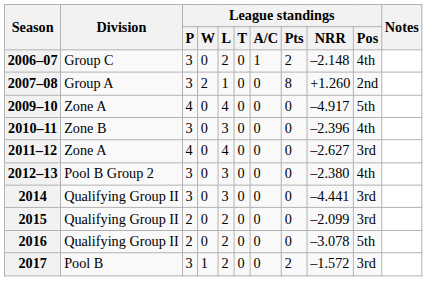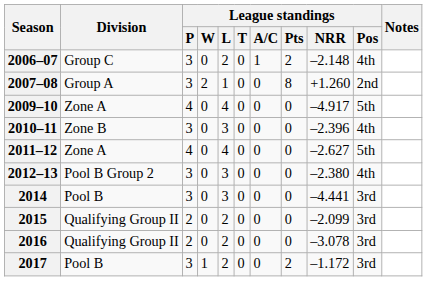 <table class="wikitable sortable">
 <tr>
 <th scope="col" rowspan="2">Season</th>
 <th scope="col" rowspan="2">Division</th>
 <th scope="col" colspan="8">League standings</th>
 <th scope="col" rowspan="2">Notes</th>
 </tr>
 <tr>
 <th scope="col">P</th>
 <th scope="col">W</th>
 <th scope="col">L</th>
 <th scope="col">T</th>
 <th scope="col">A/C</th>
 <th scope="col">Pts</th>
 <th scope="col">NRR</th>
 <th scope="col">Pos</th>
 </tr>
 <tr>
 <th scope="row">2006–07</th>
 <td>Group C</td>
 <td>3</td>
 <td>0</td>
 <td>2</td>
 <td>0</td>
 <td>1</td>
 <td>2</td>
 <td>–2.148</td>
 <td>4th</td>
 <td style="background: white;"></td>
 </tr>
 <tr>
 <th scope="row">2007–08</th>
 <td>Group A</td>
 <td>3</td>
 <td>2</td>
 <td>1</td>
 <td>0</td>
 <td>0</td>
 <td>8</td>
 <td>+1.260</td>
 <td>2nd</td>
 <td style="background: white;"></td>
 </tr>
 <tr>
 <th scope="row">2009–10</th>
 <td>Zone A</td>
 <td>4</td>
 <td>0</td>
 <td>4</td>
 <td>0</td>
 <td>0</td>
 <td>0</td>
 <td>–4.917</td>
 <td>5th</td>
 <td style="background: white;"></td>
 </tr>
 <tr>
 <th scope="row">2010–11</th>
 <td>Zone B</td>
 <td>3</td>
 <td>0</td>
 <td>3</td>
 <td>0</td>
 <td>0</td>
 <td>0</td>
 <td>–2.396</td>
 <td>4th</td>
 <td style="background: white;"></td>
 </tr>
 <tr>
 <th scope="row">2011–12</th>
 <td>Zone A</td>
 <td>4</td>
 <td>0</td>
 <td>4</td>
 <td>0</td>
 <td>0</td>
 <td>0</td>
 <td>–2.627</td>
-<td>3rd</td>
+<td>5th</td>
 <td style="background: white;"></td>
 </tr>
 <tr>
 <th scope="row">2012–13</th>
 <td>Pool B Group 2</td>
 <td>3</td>
 <td>0</td>
 <td>3</td>
 <td>0</td>
 <td>0</td>
 <td>0</td>
 <td>–2.380</td>
 <td>4th</td>
 <td style="background: white;"></td>
 </tr>
 <tr>
 <th scope="row">2014</th>
-<td>Qualifying Group II</td>
+<td>Pool B</td>
 <td>3</td>
 <td>0</td>
 <td>3</td>
 <td>0</td>
 <td>0</td>
 <td>0</td>
 <td>–4.441</td>
 <td>3rd</td>
 <td style="background: white;"></td>
 </tr>
 <tr>
 <th scope="row">2015</th>
 <td>Qualifying Group II</td>
 <td>2</td>
 <td>0</td>
 <td>2</td>
 <td>0</td>
 <td>0</td>
 <td>0</td>
 <td>–2.099</td>
 <td>3rd</td>
 <td style="background: white;"></td>
 </tr>
 <tr>
 <th scope="row">2016</th>
 <td>Qualifying Group II</td>
 <td>2</td>
 <td>0</td>
 <td>2</td>
 <td>0</td>
 <td>0</td>
 <td>0</td>
 <td>–3.078</td>
-<td>5th</td>
+<td>3rd</td>
 <td style="background: white;"></td>
 </tr>
 <tr>
 <th scope="row">2017</th>
 <td>Pool B</td>
 <td>3</td>
 <td>1</td>
 <td>2</td>
 <td>0</td>
 <td>0</td>
 <td>2</td>
-<td>–1.572</td>
+<td>–1.172</td>
 <td>3rd</td>
 <td style="background: white;"></td>
 </tr>
 </table>
